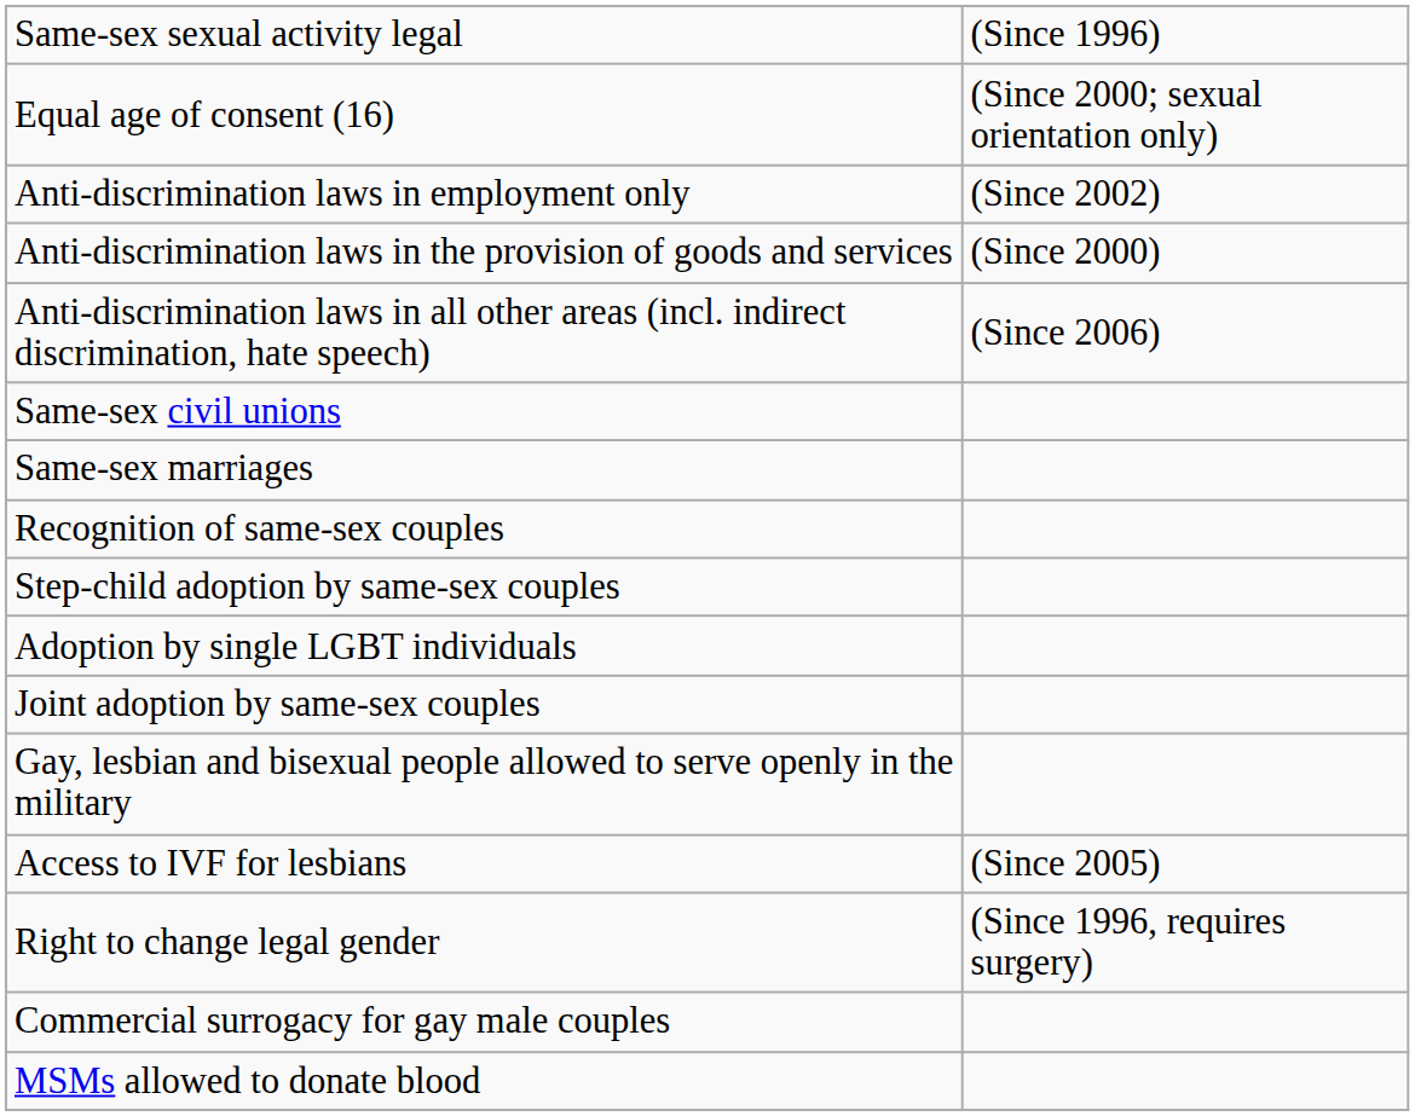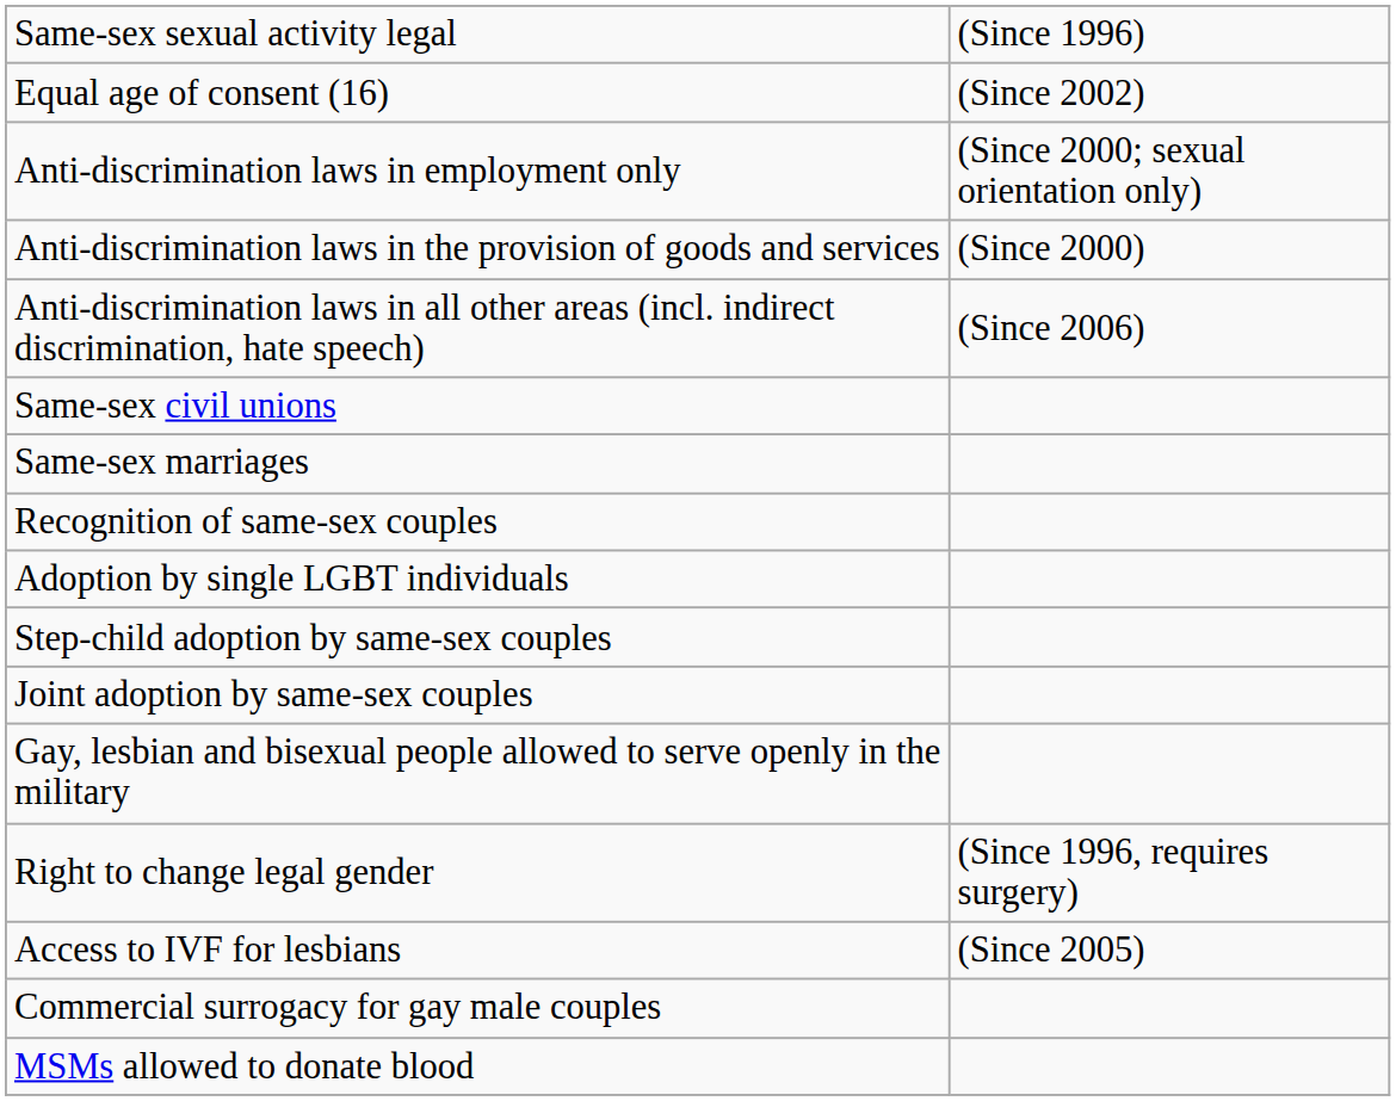 <table class="wikitable">
 <tr>
 <td>Same-sex sexual activity legal</td>
 <td> (Since 1996)</td>
 </tr>
 <tr>
 <td>Equal age of consent (16)</td>
-<td> (Since 2000; sexual orientation only)</td>
+<td> (Since 2002)</td>
 </tr>
 <tr>
 <td>Anti-discrimination laws in employment only</td>
-<td> (Since 2002)</td>
+<td> (Since 2000; sexual orientation only)</td>
 </tr>
 <tr>
 <td>Anti-discrimination laws in the provision of goods and services</td>
 <td> (Since 2000)</td>
 </tr>
 <tr>
 <td>Anti-discrimination laws in all other areas (incl. indirect discrimination, hate speech)</td>
 <td> (Since 2006)</td>
 </tr>
 <tr>
 <td>Same-sex <a href='#'>civil unions</a></td>
 <td></td>
 </tr>
 <tr>
 <td>Same-sex marriages</td>
 <td></td>
 </tr>
 <tr>
 <td>Recognition of same-sex couples</td>
 <td></td>
 </tr>
 <tr>
-<td>Step-child adoption by same-sex couples</td>
+<td>Adoption by single LGBT individuals</td>
 <td></td>
 </tr>
 <tr>
-<td>Adoption by single LGBT individuals</td>
+<td>Step-child adoption by same-sex couples</td>
 <td></td>
 </tr>
 <tr>
 <td>Joint adoption by same-sex couples</td>
 <td></td>
 </tr>
 <tr>
 <td>Gay, lesbian and bisexual people allowed to serve openly in the military</td>
 <td></td>
 </tr>
 <tr>
+<td>Right to change legal gender</td>
+<td> (Since 1996, requires surgery)</td>
+</tr>
+<tr>
 <td>Access to IVF for lesbians</td>
 <td> (Since 2005)</td>
-</tr>
-<tr>
-<td>Right to change legal gender</td>
-<td> (Since 1996, requires surgery)</td>
 </tr>
 <tr>
 <td>Commercial surrogacy for gay male couples</td>
 <td></td>
 </tr>
 <tr>
 <td><a href='#'>MSMs</a> allowed to donate blood</td>
 <td></td>
 </tr>
 </table>
